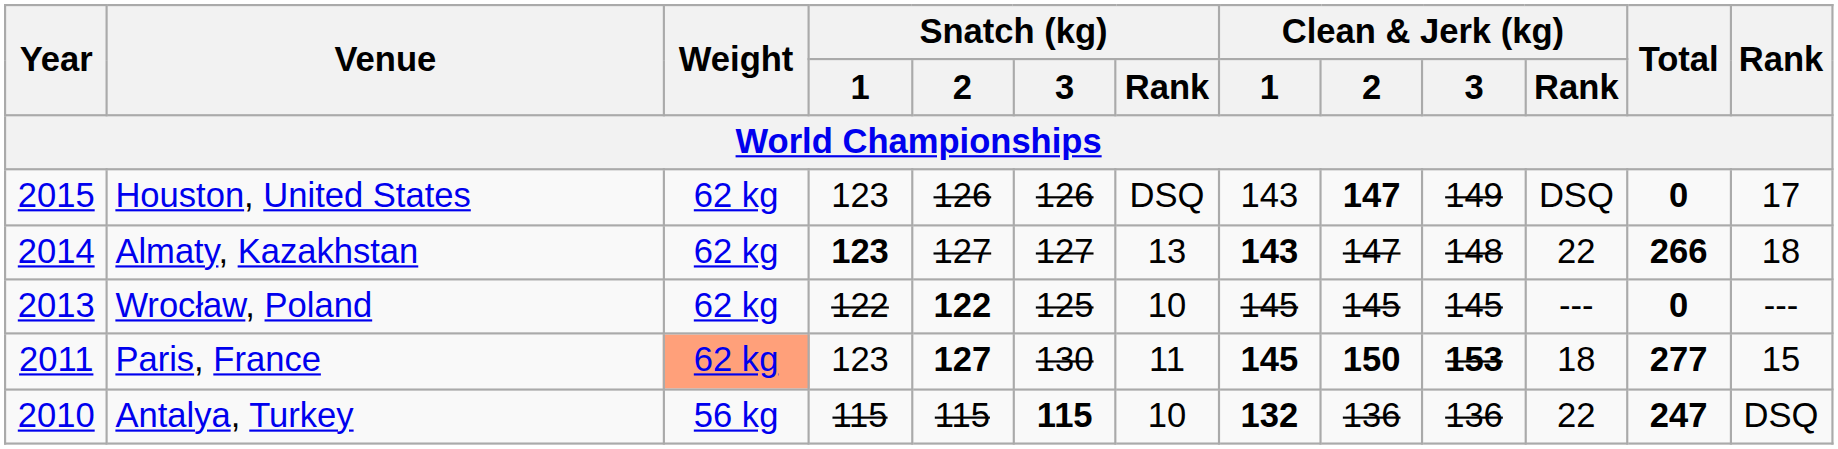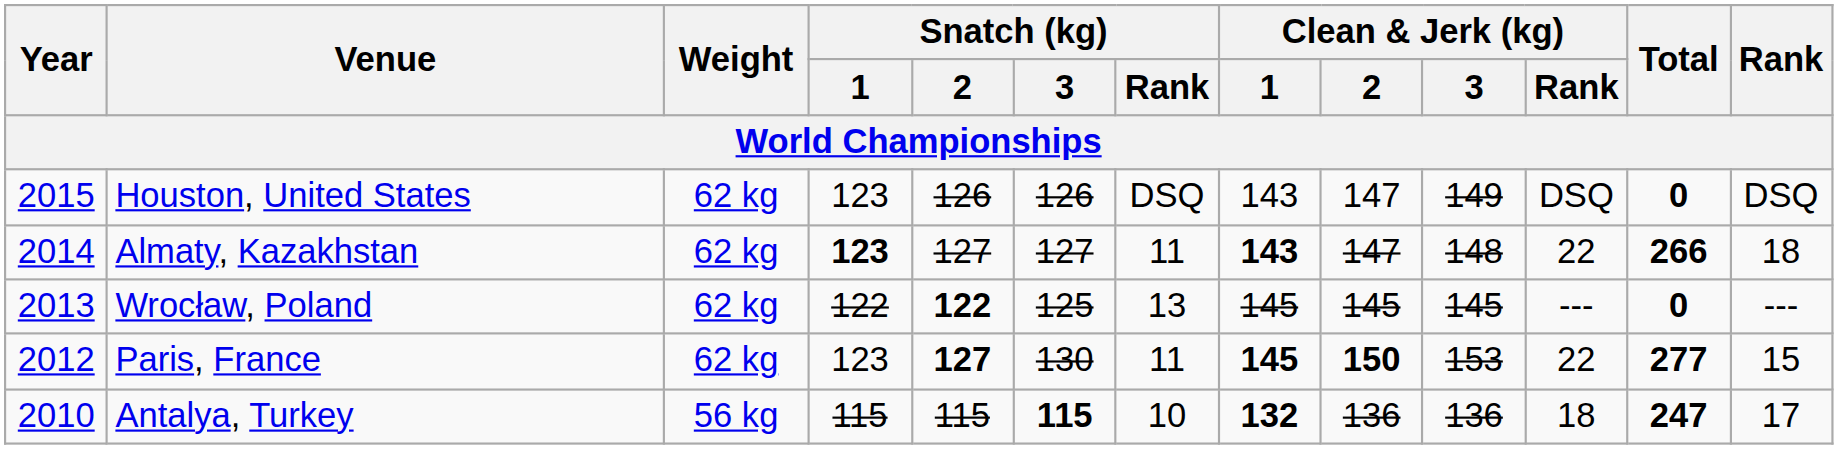 <table class = "wikitable" style="text-align:center;">
 <tr>
 <th rowspan=2 width=40>Year</th>
 <th rowspan=2 width=250>Venue</th>
 <th rowspan=2 width=60>Weight</th>
 <th colspan=4>Snatch (kg)</th>
 <th colspan=4>Clean & Jerk (kg)</th>
 <th rowspan=2 width=40>Total</th>
 <th rowspan=2 width=40>Rank</th>
 </tr>
 <tr>
 <th width=40>1</th>
 <th width=40>2</th>
 <th width=40>3</th>
 <th width=40>Rank</th>
 <th width=40>1</th>
 <th width=40>2</th>
 <th width=40>3</th>
 <th width=40>Rank</th>
 </tr>
 <tr>
 <th colspan=13><a href='#'>World Championships</a></th>
 </tr>
 <tr>
 <td><a href='#'>2015</a></td>
 <td align=left> <a href='#'>Houston</a>, <a href='#'>United States</a></td>
 <td><a href='#'>62 kg</a></td>
 <td>123</td>
 <td><s>126</s></td>
 <td><s>126</s></td>
 <td>DSQ</td>
 <td>143</td>
-<td><strong>147</strong></td>
+<td>147</td>
 <td><s>149</s></td>
 <td>DSQ</td>
 <td><strong>0</strong></td>
-<td>17</td>
+<td>DSQ</td>
 </tr>
 <tr>
 <td><a href='#'>2014</a></td>
 <td align=left> <a href='#'>Almaty</a>, <a href='#'>Kazakhstan</a></td>
 <td><a href='#'>62 kg</a></td>
 <td><strong>123</strong></td>
 <td><s>127</s></td>
 <td><s>127</s></td>
-<td>13</td>
+<td>11</td>
 <td><strong>143</strong></td>
 <td><s>147</s></td>
 <td><s>148</s></td>
 <td>22</td>
 <td><strong>266</strong></td>
 <td>18</td>
 </tr>
 <tr>
 <td><a href='#'>2013</a></td>
 <td align=left> <a href='#'>Wrocław</a>, <a href='#'>Poland</a></td>
 <td><a href='#'>62 kg</a></td>
 <td><s>122</s></td>
 <td><strong>122</strong></td>
 <td><s>125</s></td>
-<td>10</td>
+<td>13</td>
 <td><s>145</s></td>
 <td><s>145</s></td>
 <td><s>145</s></td>
 <td>---</td>
 <td><strong>0</strong></td>
 <td>---</td>
 </tr>
 <tr>
-<td><a href='#'>2011</a></td>
+<td><a href='#'>2012</a></td>
 <td align=left> <a href='#'>Paris</a>, <a href='#'>France</a></td>
-<td style="background: lightsalmon;"><a href='#'>62 kg</a></td>
+<td><a href='#'>62 kg</a></td>
 <td>123</td>
 <td><strong>127</strong></td>
 <td><s>130</s></td>
 <td>11</td>
 <td><strong>145</strong></td>
 <td><strong>150</strong></td>
-<td><strong><s>153</s></strong></td>
-<td>18</td>
+<td><s>153</s></td>
+<td>22</td>
 <td><strong>277</strong></td>
 <td>15</td>
 </tr>
 <tr>
 <td><a href='#'>2010</a></td>
 <td align=left> <a href='#'>Antalya</a>, <a href='#'>Turkey</a></td>
 <td><a href='#'>56 kg</a></td>
 <td><s>115</s></td>
 <td><s>115</s></td>
 <td><strong>115</strong></td>
 <td>10</td>
 <td><strong>132</strong></td>
 <td><s>136</s></td>
 <td><s>136</s></td>
-<td>22</td>
+<td>18</td>
 <td><strong>247</strong></td>
-<td>DSQ</td>
+<td>17</td>
 </tr>
 </table>
